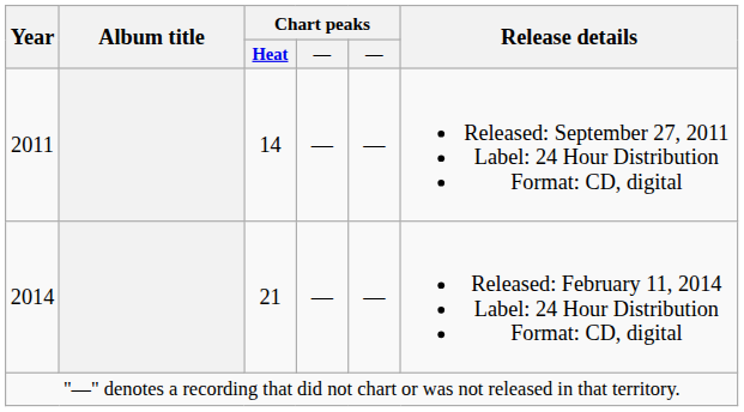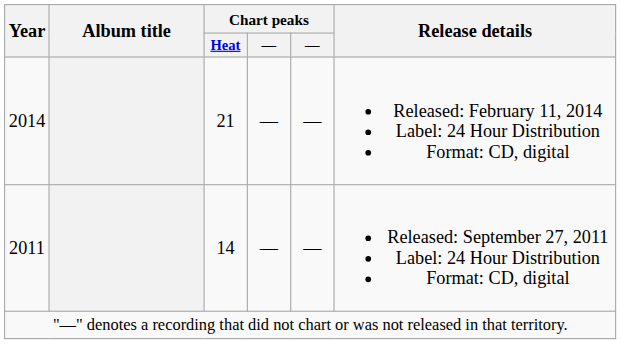 <table class="wikitable plainrowheaders" style="text-align:center;">
 <tr>
 <th rowspan="2;">Year</th>
 <th scope="col" rowspan="2" style="width:8em;">Album title</th>
 <th scope="col" colspan="3"><small>Chart peaks</small></th>
 <th scope="col" rowspan="2" style="width:15em;">Release details</th>
 </tr>
 <tr>
 <th style="width:2.5em;font-size:80%;"><a href='#'>Heat</a></th>
 <th style="width:2.5em;font-size:80%;">—</th>
 <th style="width:2.5em;font-size:80%;">—</th>
 </tr>
 <tr>
+<td>2014</td>
+<th></th>
+<td>21</td>
+<td>—</td>
+<td>—</td>
+<td><br><ul><li>Released: February 11, 2014</li><li>Label: 24 Hour Distribution</li><li>Format: CD, digital</li></ul></td>
+</tr>
+<tr>
 <td>2011</td>
 <th></th>
 <td>14</td>
 <td>—</td>
 <td>—</td>
 <td><br><ul><li>Released: September 27, 2011</li><li>Label: 24 Hour Distribution</li><li>Format: CD, digital</li></ul></td>
 </tr>
 <tr>
-<td>2014</td>
-<th></th>
-<td>21</td>
-<td>—</td>
-<td>—</td>
-<td><br><ul><li>Released: February 11, 2014</li><li>Label: 24 Hour Distribution</li><li>Format: CD, digital</li></ul></td>
-</tr>
-<tr>
 <td colspan="6" style="font-size:90%">"—" denotes a recording that did not chart or was not released in that territory.<br></td>
 </tr>
 </table>
